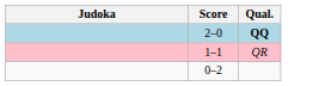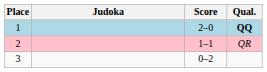 <table class=wikitable style="text-align:center">
 <tr>
+<th width=20>Place</th>
 <th width=240>Judoka</th>
 <th width=60>Score</th>
 <th width=50>Qual.</th>
 </tr>
 <tr bgcolor=lightblue>
+<td>1</td>
 <td align=left></td>
 <td>2–0</td>
 <td><strong>QQ</strong></td>
 </tr>
 <tr bgcolor=pink>
+<td>2</td>
 <td align=left></td>
 <td>1–1</td>
 <td><em>QR</em></td>
 </tr>
 <tr>
+<td>3</td>
 <td align=left></td>
 <td>0–2</td>
 <td></td>
 </tr>
 </table>
